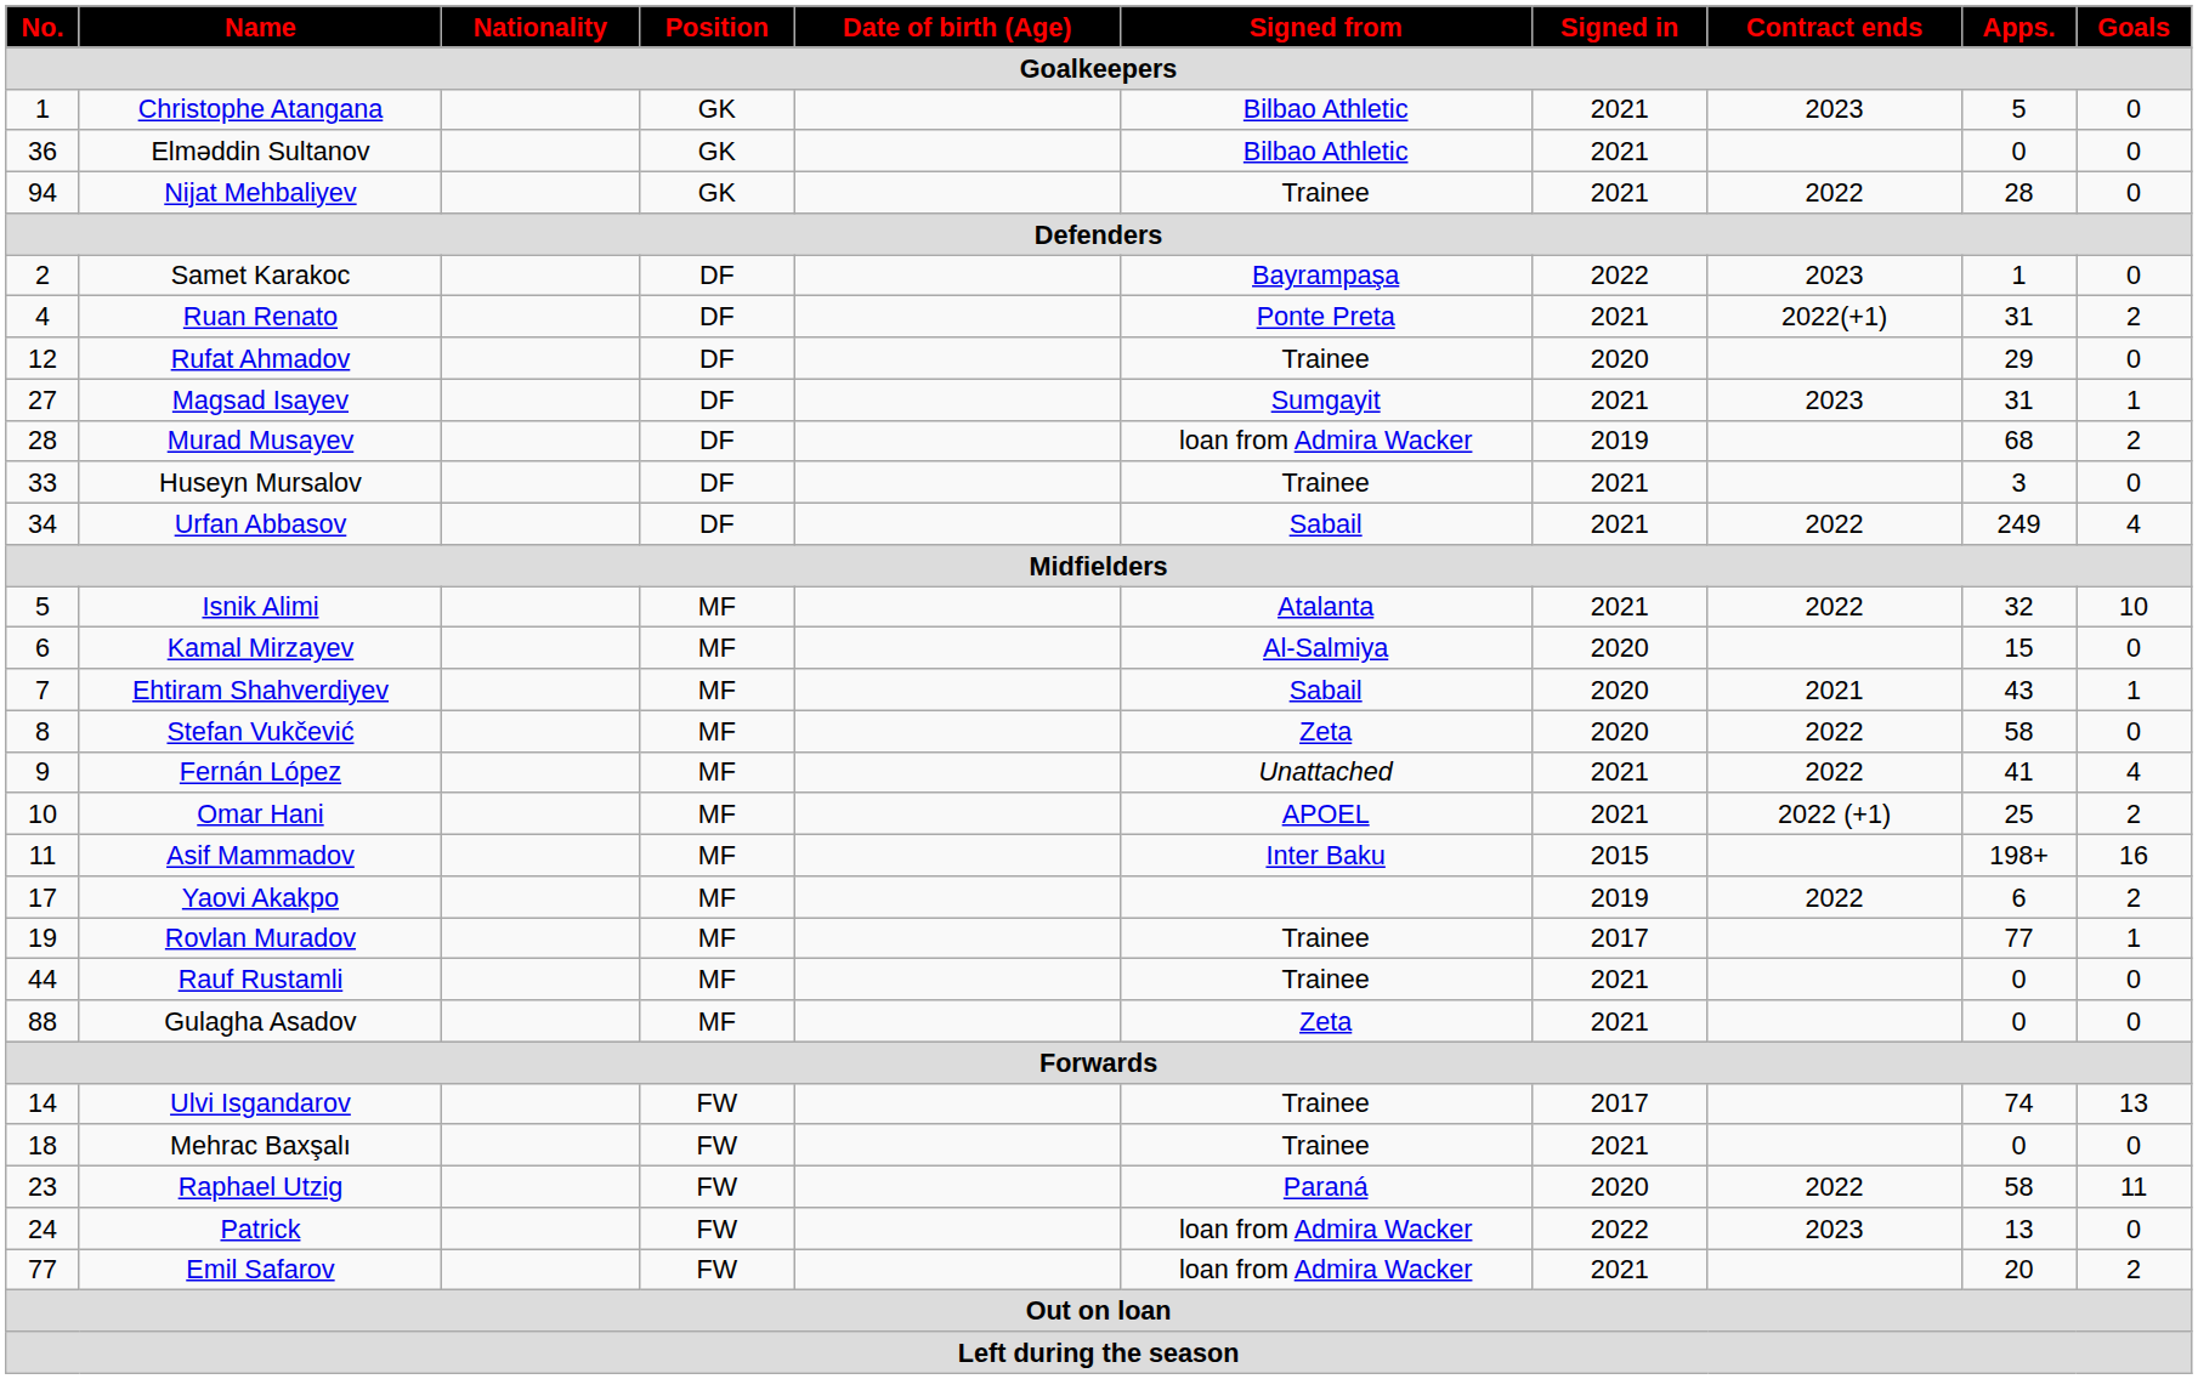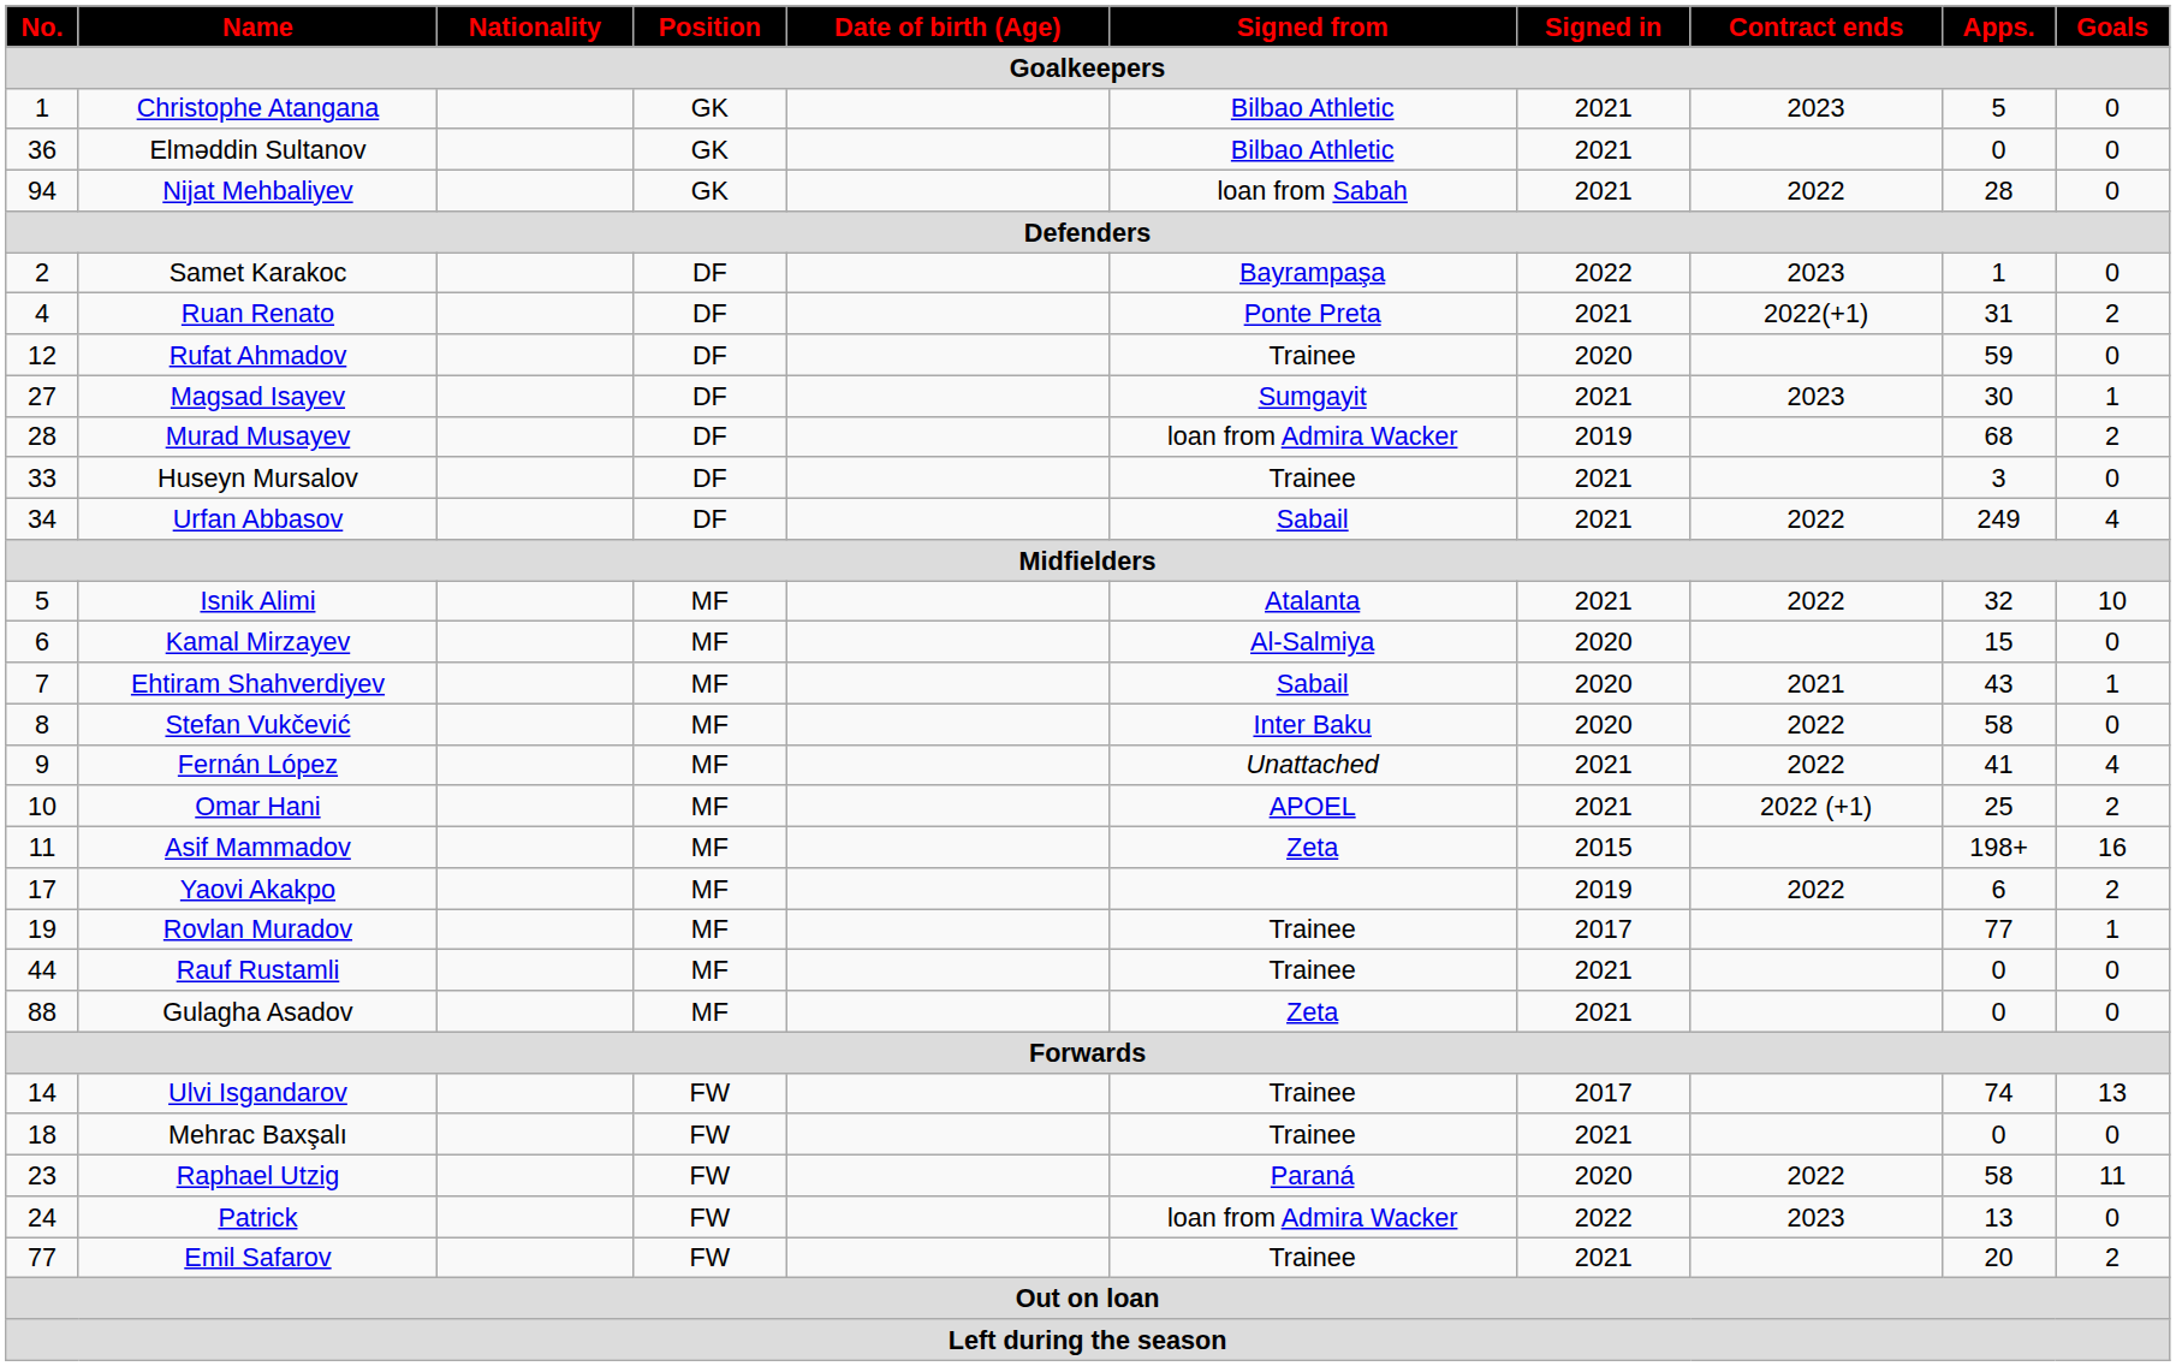 <table class="wikitable"  style="text-align:center; font-size:90%; width:95%;">
 <tr>
 <th style="background:#000000; color:#FF0000; text-align:center;">No.</th>
 <th style="background:#000000; color:#FF0000; text-align:center;">Name</th>
 <th style="background:#000000; color:#FF0000; text-align:center;">Nationality</th>
 <th style="background:#000000; color:#FF0000; text-align:center;">Position</th>
 <th style="background:#000000; color:#FF0000; text-align:center;">Date of birth (Age)</th>
 <th style="background:#000000; color:#FF0000; text-align:center;">Signed from</th>
 <th style="background:#000000; color:#FF0000; text-align:center;">Signed in</th>
 <th style="background:#000000; color:#FF0000; text-align:center;">Contract ends</th>
 <th style="background:#000000; color:#FF0000; text-align:center;">Apps.</th>
 <th style="background:#000000; color:#FF0000; text-align:center;">Goals</th>
 </tr>
 <tr>
 <th colspan="11"  style="background:#dcdcdc; text-align:center;">Goalkeepers</th>
 </tr>
 <tr>
 <td>1</td>
 <td><a href='#'>Christophe Atangana</a></td>
 <td></td>
 <td>GK</td>
 <td></td>
 <td><a href='#'>Bilbao Athletic</a></td>
 <td>2021</td>
 <td>2023</td>
 <td>5</td>
 <td>0</td>
 </tr>
 <tr>
 <td>36</td>
 <td>Elməddin Sultanov</td>
 <td></td>
 <td>GK</td>
 <td></td>
 <td><a href='#'>Bilbao Athletic</a></td>
 <td>2021</td>
 <td></td>
 <td>0</td>
 <td>0</td>
 </tr>
 <tr>
 <td>94</td>
 <td><a href='#'>Nijat Mehbaliyev</a></td>
 <td></td>
 <td>GK</td>
 <td></td>
-<td>Trainee</td>
+<td>loan from <a href='#'>Sabah</a></td>
 <td>2021</td>
 <td>2022</td>
 <td>28</td>
 <td>0</td>
 </tr>
 <tr>
 <th colspan="11"  style="background:#dcdcdc; text-align:center;">Defenders</th>
 </tr>
 <tr>
 <td>2</td>
 <td>Samet Karakoc</td>
 <td></td>
 <td>DF</td>
 <td></td>
 <td><a href='#'>Bayrampaşa</a></td>
 <td>2022</td>
 <td>2023</td>
 <td>1</td>
 <td>0</td>
 </tr>
 <tr>
 <td>4</td>
 <td><a href='#'>Ruan Renato</a></td>
 <td></td>
 <td>DF</td>
 <td></td>
 <td><a href='#'>Ponte Preta</a></td>
 <td>2021</td>
 <td>2022(+1)</td>
 <td>31</td>
 <td>2</td>
 </tr>
 <tr>
 <td>12</td>
 <td><a href='#'>Rufat Ahmadov</a></td>
 <td></td>
 <td>DF</td>
 <td></td>
 <td>Trainee</td>
 <td>2020</td>
 <td></td>
-<td>29</td>
+<td>59</td>
 <td>0</td>
 </tr>
 <tr>
 <td>27</td>
 <td><a href='#'>Magsad Isayev</a></td>
 <td></td>
 <td>DF</td>
 <td></td>
 <td><a href='#'>Sumgayit</a></td>
 <td>2021</td>
 <td>2023</td>
-<td>31</td>
+<td>30</td>
 <td>1</td>
 </tr>
 <tr>
 <td>28</td>
 <td><a href='#'>Murad Musayev</a></td>
 <td></td>
 <td>DF</td>
 <td></td>
 <td>loan from <a href='#'>Admira Wacker</a></td>
 <td>2019</td>
 <td></td>
 <td>68</td>
 <td>2</td>
 </tr>
 <tr>
 <td>33</td>
 <td>Huseyn Mursalov</td>
 <td></td>
 <td>DF</td>
 <td></td>
 <td>Trainee</td>
 <td>2021</td>
 <td></td>
 <td>3</td>
 <td>0</td>
 </tr>
 <tr>
 <td>34</td>
 <td><a href='#'>Urfan Abbasov</a></td>
 <td></td>
 <td>DF</td>
 <td></td>
 <td><a href='#'>Sabail</a></td>
 <td>2021</td>
 <td>2022</td>
 <td>249</td>
 <td>4</td>
 </tr>
 <tr>
 <th colspan="11"  style="background:#dcdcdc; text-align:center;">Midfielders</th>
 </tr>
 <tr>
 <td>5</td>
 <td><a href='#'>Isnik Alimi</a></td>
 <td></td>
 <td>MF</td>
 <td></td>
 <td><a href='#'>Atalanta</a></td>
 <td>2021</td>
 <td>2022</td>
 <td>32</td>
 <td>10</td>
 </tr>
 <tr>
 <td>6</td>
 <td><a href='#'>Kamal Mirzayev</a></td>
 <td></td>
 <td>MF</td>
 <td></td>
 <td><a href='#'>Al-Salmiya</a></td>
 <td>2020</td>
 <td></td>
 <td>15</td>
 <td>0</td>
 </tr>
 <tr>
 <td>7</td>
 <td><a href='#'>Ehtiram Shahverdiyev</a></td>
 <td></td>
 <td>MF</td>
 <td></td>
 <td><a href='#'>Sabail</a></td>
 <td>2020</td>
 <td>2021</td>
 <td>43</td>
 <td>1</td>
 </tr>
 <tr>
 <td>8</td>
 <td><a href='#'>Stefan Vukčević</a></td>
 <td></td>
 <td>MF</td>
 <td></td>
-<td><a href='#'>Zeta</a></td>
+<td><a href='#'>Inter Baku</a></td>
 <td>2020</td>
 <td>2022</td>
 <td>58</td>
 <td>0</td>
 </tr>
 <tr>
 <td>9</td>
 <td><a href='#'>Fernán López</a></td>
 <td></td>
 <td>MF</td>
 <td></td>
 <td><em>Unattached</em></td>
 <td>2021</td>
 <td>2022</td>
 <td>41</td>
 <td>4</td>
 </tr>
 <tr>
 <td>10</td>
 <td><a href='#'>Omar Hani</a></td>
 <td></td>
 <td>MF</td>
 <td></td>
 <td><a href='#'>APOEL</a></td>
 <td>2021</td>
 <td>2022 (+1)</td>
 <td>25</td>
 <td>2</td>
 </tr>
 <tr>
 <td>11</td>
 <td><a href='#'>Asif Mammadov</a></td>
 <td></td>
 <td>MF</td>
 <td></td>
-<td><a href='#'>Inter Baku</a></td>
+<td><a href='#'>Zeta</a></td>
 <td>2015</td>
 <td></td>
 <td>198+</td>
 <td>16</td>
 </tr>
 <tr>
 <td>17</td>
 <td><a href='#'>Yaovi Akakpo</a></td>
 <td></td>
 <td>MF</td>
 <td></td>
 <td></td>
 <td>2019</td>
 <td>2022</td>
 <td>6</td>
 <td>2</td>
 </tr>
 <tr>
 <td>19</td>
 <td><a href='#'>Rovlan Muradov</a></td>
 <td></td>
 <td>MF</td>
 <td></td>
 <td>Trainee</td>
 <td>2017</td>
 <td></td>
 <td>77</td>
 <td>1</td>
 </tr>
 <tr>
 <td>44</td>
 <td><a href='#'>Rauf Rustamli</a></td>
 <td></td>
 <td>MF</td>
 <td></td>
 <td>Trainee</td>
 <td>2021</td>
 <td></td>
 <td>0</td>
 <td>0</td>
 </tr>
 <tr>
 <td>88</td>
 <td>Gulagha Asadov</td>
 <td></td>
 <td>MF</td>
 <td></td>
 <td><a href='#'>Zeta</a></td>
 <td>2021</td>
 <td></td>
 <td>0</td>
 <td>0</td>
 </tr>
 <tr>
 <th colspan="11"  style="background:#dcdcdc; text-align:center;">Forwards</th>
 </tr>
 <tr>
 <td>14</td>
 <td><a href='#'>Ulvi Isgandarov</a></td>
 <td></td>
 <td>FW</td>
 <td></td>
 <td>Trainee</td>
 <td>2017</td>
 <td></td>
 <td>74</td>
 <td>13</td>
 </tr>
 <tr>
 <td>18</td>
 <td>Mehrac Baxşalı</td>
 <td></td>
 <td>FW</td>
 <td></td>
 <td>Trainee</td>
 <td>2021</td>
 <td></td>
 <td>0</td>
 <td>0</td>
 </tr>
 <tr>
 <td>23</td>
 <td><a href='#'>Raphael Utzig</a></td>
 <td></td>
 <td>FW</td>
 <td></td>
 <td><a href='#'>Paraná</a></td>
 <td>2020</td>
 <td>2022</td>
 <td>58</td>
 <td>11</td>
 </tr>
 <tr>
 <td>24</td>
 <td><a href='#'>Patrick</a></td>
 <td></td>
 <td>FW</td>
 <td></td>
 <td>loan from <a href='#'>Admira Wacker</a></td>
 <td>2022</td>
 <td>2023</td>
 <td>13</td>
 <td>0</td>
 </tr>
 <tr>
 <td>77</td>
 <td><a href='#'>Emil Safarov</a></td>
 <td></td>
 <td>FW</td>
 <td></td>
-<td>loan from <a href='#'>Admira Wacker</a></td>
+<td>Trainee</td>
 <td>2021</td>
 <td></td>
 <td>20</td>
 <td>2</td>
 </tr>
 <tr>
 <th colspan="11"  style="background:#dcdcdc; text-align:center;">Out on loan</th>
 </tr>
 <tr>
 <th colspan="11"  style="background:#dcdcdc; text-align:center;">Left during the season</th>
 </tr>
 </table>
